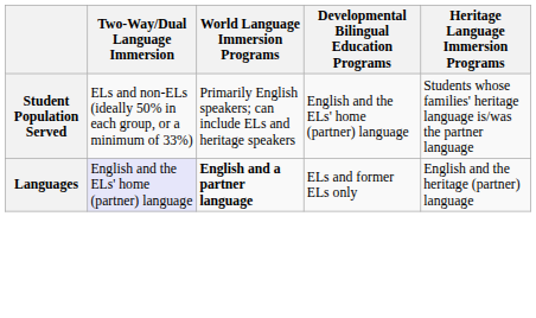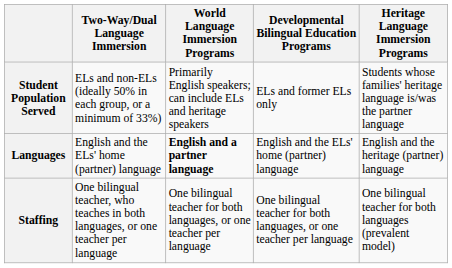 <table class=wikitable>
 <tr>
 <th></th>
 <th>Two-Way/Dual Language Immersion</th>
 <th>World Language Immersion Programs</th>
 <th>Developmental Bilingual Education Programs</th>
 <th>Heritage Language Immersion Programs</th>
 </tr>
 <tr>
 <th>Student Population Served</th>
 <td>ELs and non-ELs (ideally 50% in each group, or a minimum of 33%)</td>
 <td>Primarily English speakers; can include ELs and heritage speakers</td>
-<td>English and the ELs' home (partner) language</td>
+<td>ELs and former ELs only</td>
 <td>Students whose families' heritage language is/was the partner language</td>
 </tr>
 <tr>
 <th>Languages</th>
-<td style="background: lavender;">English and the ELs' home (partner) language</td>
+<td>English and the ELs' home (partner) language</td>
 <td><strong>English and a partner language</strong></td>
-<td>ELs and former ELs only</td>
+<td>English and the ELs' home (partner) language</td>
 <td>English and the heritage (partner) language</td>
 </tr>
+<tr>
+<th>Staffing</th>
+<td>One bilingual teacher, who teaches in both languages, or one teacher per language</td>
+<td>One bilingual teacher for both languages, or one teacher per language</td>
+<td>One bilingual teacher for both languages, or one teacher per language</td>
+<td>One bilingual teacher for both languages (prevalent model)</td>
+</tr>
 </table>
